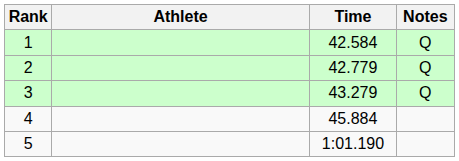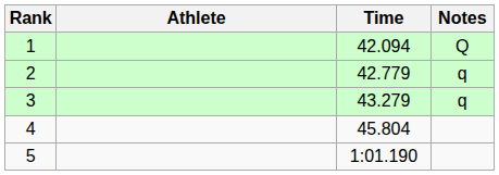 <table class=wikitable style="text-align:center">
 <tr>
 <th width=40>Rank</th>
 <th width=250>Athlete</th>
 <th width=80>Time</th>
 <th width=50>Notes</th>
 </tr>
 <tr bgcolor="ccffcc">
 <td>1</td>
 <td align=left></td>
-<td>42.584</td>
+<td>42.094</td>
 <td>Q</td>
 </tr>
 <tr bgcolor="ccffcc">
 <td>2</td>
 <td align=left></td>
 <td>42.779</td>
-<td>Q</td>
+<td>q</td>
 </tr>
 <tr bgcolor="ccffcc">
 <td>3</td>
 <td align=left></td>
 <td>43.279</td>
-<td>Q</td>
+<td>q</td>
 </tr>
 <tr>
 <td>4</td>
 <td align=left></td>
-<td>45.884</td>
+<td>45.804</td>
 <td></td>
 </tr>
 <tr>
 <td>5</td>
 <td align=left></td>
 <td>1:01.190</td>
 <td></td>
 </tr>
 </table>
